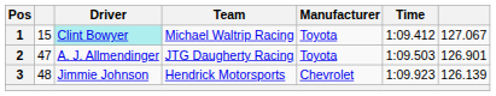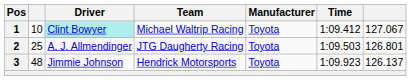 <table class="wikitable" style="font-size:95%">
 <tr>
 <th>Pos</th>
 <th></th>
 <th>Driver</th>
 <th>Team</th>
 <th>Manufacturer</th>
 <th>Time</th>
 <th></th>
 </tr>
 <tr>
 <th>1</th>
-<td>15</td>
+<td>10</td>
 <td style="background: paleturquoise;"><a href='#'>Clint Bowyer</a></td>
 <td><a href='#'>Michael Waltrip Racing</a></td>
 <td><a href='#'>Toyota</a></td>
 <td>1:09.412</td>
 <td>127.067</td>
 </tr>
 <tr>
 <th>2</th>
-<td>47</td>
+<td>25</td>
 <td><a href='#'>A. J. Allmendinger</a></td>
 <td><a href='#'>JTG Daugherty Racing</a></td>
 <td><a href='#'>Toyota</a></td>
 <td>1:09.503</td>
-<td>126.901</td>
+<td>126.801</td>
 </tr>
 <tr>
 <th>3</th>
 <td>48</td>
 <td><a href='#'>Jimmie Johnson</a></td>
 <td><a href='#'>Hendrick Motorsports</a></td>
-<td><a href='#'>Chevrolet</a></td>
+<td><a href='#'>Toyota</a></td>
 <td>1:09.923</td>
-<td>126.139</td>
+<td>126.137</td>
 </tr>
 <tr>
 <th colspan="7"></th>
 </tr>
 </table>
